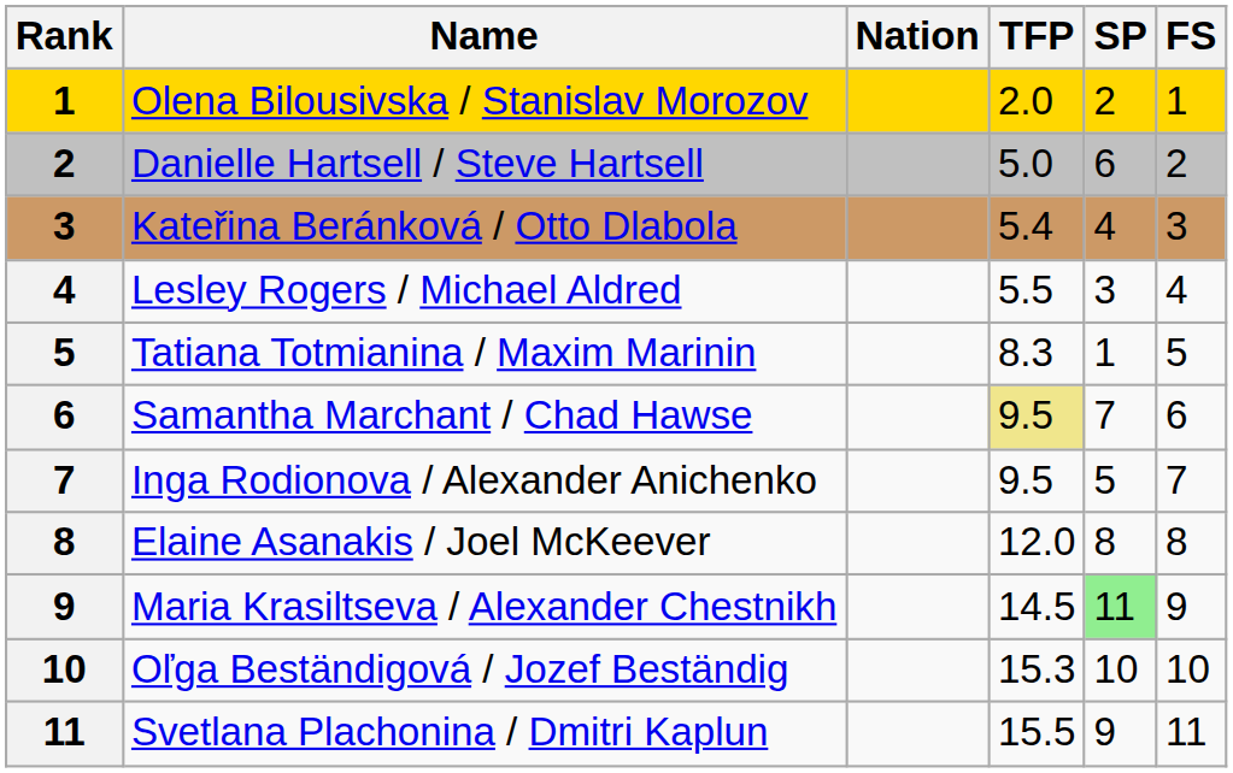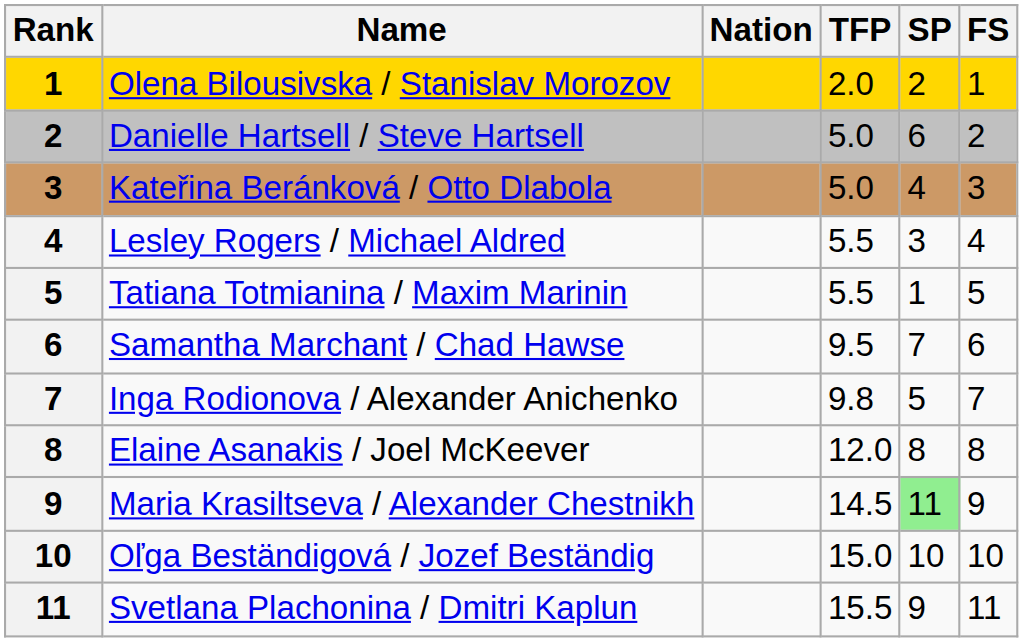 <table class="wikitable">
 <tr>
 <th>Rank</th>
 <th>Name</th>
 <th>Nation</th>
 <th>TFP</th>
 <th>SP</th>
 <th>FS</th>
 </tr>
 <tr bgcolor="gold">
 <td align="center"><strong>1</strong></td>
 <td><a href='#'>Olena Bilousivska</a> / <a href='#'>Stanislav Morozov</a></td>
 <td></td>
 <td>2.0</td>
 <td>2</td>
 <td>1</td>
 </tr>
 <tr bgcolor="silver">
 <td align="center"><strong>2</strong></td>
 <td><a href='#'>Danielle Hartsell</a> / <a href='#'>Steve Hartsell</a></td>
 <td></td>
 <td>5.0</td>
 <td>6</td>
 <td>2</td>
 </tr>
 <tr bgcolor="cc9966">
 <td align="center"><strong>3</strong></td>
 <td><a href='#'>Kateřina Beránková</a> / <a href='#'>Otto Dlabola</a></td>
 <td></td>
-<td>5.4</td>
+<td>5.0</td>
 <td>4</td>
 <td>3</td>
 </tr>
 <tr>
 <th>4</th>
 <td><a href='#'>Lesley Rogers</a> / <a href='#'>Michael Aldred</a></td>
 <td></td>
 <td>5.5</td>
 <td>3</td>
 <td>4</td>
 </tr>
 <tr>
 <th>5</th>
 <td><a href='#'>Tatiana Totmianina</a> / <a href='#'>Maxim Marinin</a></td>
 <td></td>
-<td>8.3</td>
+<td>5.5</td>
 <td>1</td>
 <td>5</td>
 </tr>
 <tr>
 <th>6</th>
 <td><a href='#'>Samantha Marchant</a> / <a href='#'>Chad Hawse</a></td>
 <td></td>
-<td style="background: khaki;">9.5</td>
+<td>9.5</td>
 <td>7</td>
 <td>6</td>
 </tr>
 <tr>
 <th>7</th>
 <td><a href='#'>Inga Rodionova</a> / Alexander Anichenko</td>
 <td></td>
-<td>9.5</td>
+<td>9.8</td>
 <td>5</td>
 <td>7</td>
 </tr>
 <tr>
 <th>8</th>
 <td><a href='#'>Elaine Asanakis</a> / Joel McKeever</td>
 <td></td>
 <td>12.0</td>
 <td>8</td>
 <td>8</td>
 </tr>
 <tr>
 <th>9</th>
 <td><a href='#'>Maria Krasiltseva</a> / <a href='#'>Alexander Chestnikh</a></td>
 <td></td>
 <td>14.5</td>
 <td style="background: lightgreen;">11</td>
 <td>9</td>
 </tr>
 <tr>
 <th>10</th>
 <td><a href='#'>Oľga Beständigová</a> / <a href='#'>Jozef Beständig</a></td>
 <td></td>
-<td>15.3</td>
+<td>15.0</td>
 <td>10</td>
 <td>10</td>
 </tr>
 <tr>
 <th>11</th>
 <td><a href='#'>Svetlana Plachonina</a> / <a href='#'>Dmitri Kaplun</a></td>
 <td></td>
 <td>15.5</td>
 <td>9</td>
 <td>11</td>
 </tr>
 </table>
